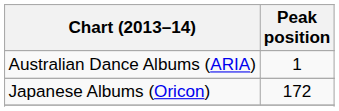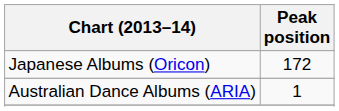 <table class="wikitable sortable">
 <tr>
 <th>Chart (2013–14)</th>
 <th>Peak<br>position</th>
+</tr>
+<tr>
+</tr>
+<tr>
+<td>Japanese Albums (<a href='#'>Oricon</a>)</td>
+<td align=center>172</td>
+</tr>
+<tr>
+</tr>
+<tr>
+</tr>
+<tr>
+</tr>
+<tr>
+</tr>
+<tr>
+</tr>
+<tr>
 </tr>
 <tr>
 </tr>
 <tr>
 <td>Australian Dance Albums (<a href='#'>ARIA</a>)</td>
 <td align=center>1</td>
 </tr>
 <tr>
 </tr>
 <tr>
 </tr>
 <tr>
 </tr>
 <tr>
 </tr>
 <tr>
 </tr>
 <tr>
 </tr>
 <tr>
 </tr>
 <tr>
-<td>Japanese Albums (<a href='#'>Oricon</a>)</td>
-<td align=center>172</td>
-</tr>
-<tr>
-</tr>
-<tr>
-</tr>
-<tr>
-</tr>
-<tr>
-</tr>
-<tr>
-</tr>
-<tr>
-</tr>
-<tr>
-</tr>
-<tr>
 </tr>
 <tr>
 </tr>
 <tr>
 </tr>
 </table>
